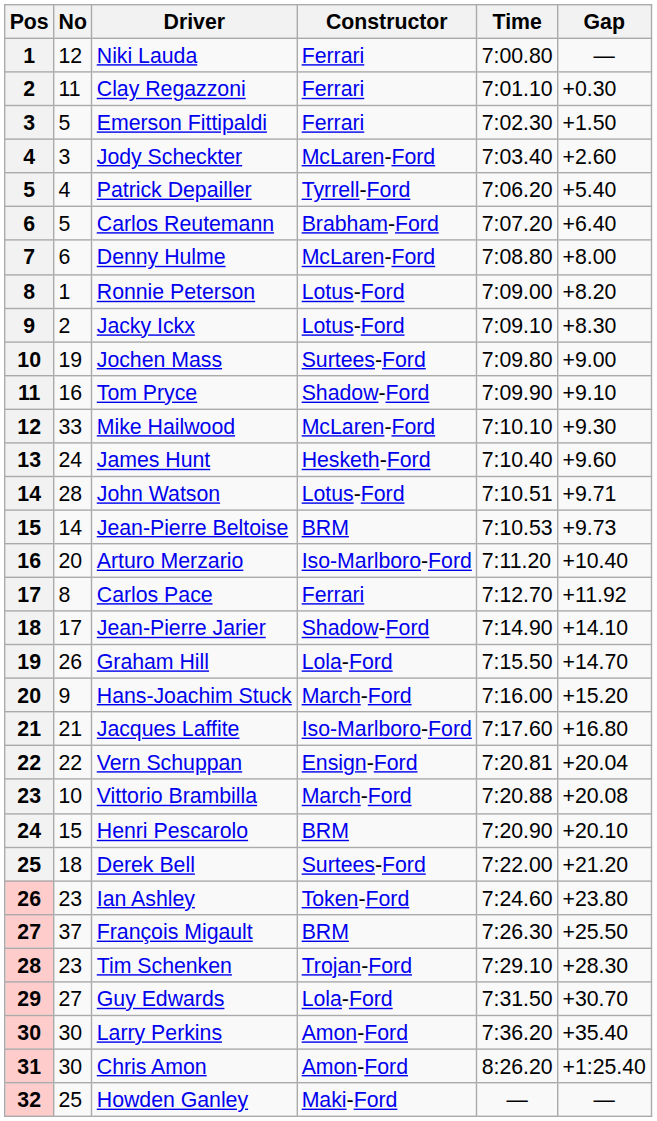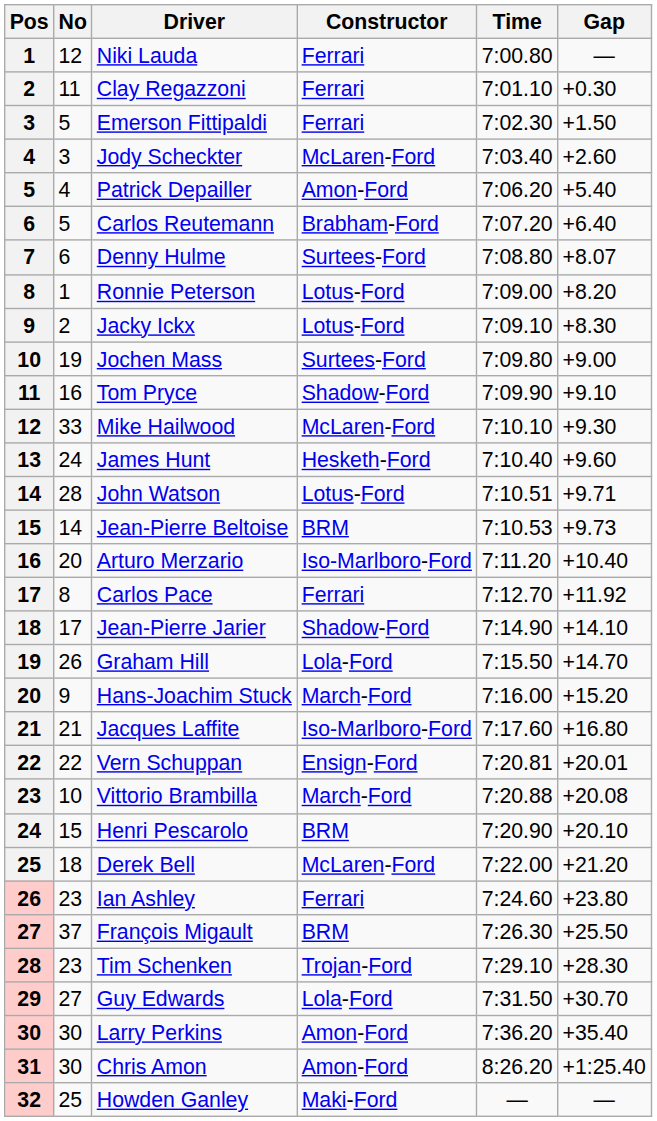 <table class="wikitable sortable" style="font-size: 95%">
 <tr>
 <th>Pos</th>
 <th>No</th>
 <th>Driver</th>
 <th>Constructor</th>
 <th>Time</th>
 <th>Gap</th>
 </tr>
 <tr>
 <th>1</th>
 <td>12</td>
 <td> <a href='#'>Niki Lauda</a></td>
 <td><a href='#'>Ferrari</a></td>
 <td>7:00.80</td>
 <td align="center">—</td>
 </tr>
 <tr>
 <th>2</th>
 <td>11</td>
 <td> <a href='#'>Clay Regazzoni</a></td>
 <td><a href='#'>Ferrari</a></td>
 <td>7:01.10</td>
 <td>+0.30</td>
 </tr>
 <tr>
 <th>3</th>
 <td>5</td>
 <td> <a href='#'>Emerson Fittipaldi</a></td>
 <td><a href='#'>Ferrari</a></td>
 <td>7:02.30</td>
 <td>+1.50</td>
 </tr>
 <tr>
 <th>4</th>
 <td>3</td>
 <td> <a href='#'>Jody Scheckter</a></td>
 <td><a href='#'>McLaren</a>-<a href='#'>Ford</a></td>
 <td>7:03.40</td>
 <td>+2.60</td>
 </tr>
 <tr>
 <th>5</th>
 <td>4</td>
 <td> <a href='#'>Patrick Depailler</a></td>
-<td><a href='#'>Tyrrell</a>-<a href='#'>Ford</a></td>
+<td><a href='#'>Amon</a>-<a href='#'>Ford</a></td>
 <td>7:06.20</td>
 <td>+5.40</td>
 </tr>
 <tr>
 <th>6</th>
 <td>5</td>
 <td> <a href='#'>Carlos Reutemann</a></td>
 <td><a href='#'>Brabham</a>-<a href='#'>Ford</a></td>
 <td>7:07.20</td>
 <td>+6.40</td>
 </tr>
 <tr>
 <th>7</th>
 <td>6</td>
 <td> <a href='#'>Denny Hulme</a></td>
-<td><a href='#'>McLaren</a>-<a href='#'>Ford</a></td>
+<td><a href='#'>Surtees</a>-<a href='#'>Ford</a></td>
 <td>7:08.80</td>
-<td>+8.00</td>
+<td>+8.07</td>
 </tr>
 <tr>
 <th>8</th>
 <td>1</td>
 <td> <a href='#'>Ronnie Peterson</a></td>
 <td><a href='#'>Lotus</a>-<a href='#'>Ford</a></td>
 <td>7:09.00</td>
 <td>+8.20</td>
 </tr>
 <tr>
 <th>9</th>
 <td>2</td>
 <td> <a href='#'>Jacky Ickx</a></td>
 <td><a href='#'>Lotus</a>-<a href='#'>Ford</a></td>
 <td>7:09.10</td>
 <td>+8.30</td>
 </tr>
 <tr>
 <th>10</th>
 <td>19</td>
 <td> <a href='#'>Jochen Mass</a></td>
 <td><a href='#'>Surtees</a>-<a href='#'>Ford</a></td>
 <td>7:09.80</td>
 <td>+9.00</td>
 </tr>
 <tr>
 <th>11</th>
 <td>16</td>
 <td> <a href='#'>Tom Pryce</a></td>
 <td><a href='#'>Shadow</a>-<a href='#'>Ford</a></td>
 <td>7:09.90</td>
 <td>+9.10</td>
 </tr>
 <tr>
 <th>12</th>
 <td>33</td>
 <td> <a href='#'>Mike Hailwood</a></td>
 <td><a href='#'>McLaren</a>-<a href='#'>Ford</a></td>
 <td>7:10.10</td>
 <td>+9.30</td>
 </tr>
 <tr>
 <th>13</th>
 <td>24</td>
 <td> <a href='#'>James Hunt</a></td>
 <td><a href='#'>Hesketh</a>-<a href='#'>Ford</a></td>
 <td>7:10.40</td>
 <td>+9.60</td>
 </tr>
 <tr>
 <th>14</th>
 <td>28</td>
 <td> <a href='#'>John Watson</a></td>
 <td><a href='#'>Lotus</a>-<a href='#'>Ford</a></td>
 <td>7:10.51</td>
 <td>+9.71</td>
 </tr>
 <tr>
 <th>15</th>
 <td>14</td>
 <td> <a href='#'>Jean-Pierre Beltoise</a></td>
 <td><a href='#'>BRM</a></td>
 <td>7:10.53</td>
 <td>+9.73</td>
 </tr>
 <tr>
 <th>16</th>
 <td>20</td>
 <td> <a href='#'>Arturo Merzario</a></td>
 <td><a href='#'>Iso-Marlboro</a>-<a href='#'>Ford</a></td>
 <td>7:11.20</td>
 <td>+10.40</td>
 </tr>
 <tr>
 <th>17</th>
 <td>8</td>
 <td> <a href='#'>Carlos Pace</a></td>
 <td><a href='#'>Ferrari</a></td>
 <td>7:12.70</td>
 <td>+11.92</td>
 </tr>
 <tr>
 <th>18</th>
 <td>17</td>
 <td> <a href='#'>Jean-Pierre Jarier</a></td>
 <td><a href='#'>Shadow</a>-<a href='#'>Ford</a></td>
 <td>7:14.90</td>
 <td>+14.10</td>
 </tr>
 <tr>
 <th>19</th>
 <td>26</td>
 <td> <a href='#'>Graham Hill</a></td>
 <td><a href='#'>Lola</a>-<a href='#'>Ford</a></td>
 <td>7:15.50</td>
 <td>+14.70</td>
 </tr>
 <tr>
 <th>20</th>
 <td>9</td>
 <td> <a href='#'>Hans-Joachim Stuck</a></td>
 <td><a href='#'>March</a>-<a href='#'>Ford</a></td>
 <td>7:16.00</td>
 <td>+15.20</td>
 </tr>
 <tr>
 <th>21</th>
 <td>21</td>
 <td> <a href='#'>Jacques Laffite</a></td>
 <td><a href='#'>Iso-Marlboro</a>-<a href='#'>Ford</a></td>
 <td>7:17.60</td>
 <td>+16.80</td>
 </tr>
 <tr>
 <th>22</th>
 <td>22</td>
 <td> <a href='#'>Vern Schuppan</a></td>
 <td><a href='#'>Ensign</a>-<a href='#'>Ford</a></td>
 <td>7:20.81</td>
-<td>+20.04</td>
+<td>+20.01</td>
 </tr>
 <tr>
 <th>23</th>
 <td>10</td>
 <td> <a href='#'>Vittorio Brambilla</a></td>
 <td><a href='#'>March</a>-<a href='#'>Ford</a></td>
 <td>7:20.88</td>
 <td>+20.08</td>
 </tr>
 <tr>
 <th>24</th>
 <td>15</td>
 <td> <a href='#'>Henri Pescarolo</a></td>
 <td><a href='#'>BRM</a></td>
 <td>7:20.90</td>
 <td>+20.10</td>
 </tr>
 <tr>
 <th>25</th>
 <td>18</td>
 <td> <a href='#'>Derek Bell</a></td>
-<td><a href='#'>Surtees</a>-<a href='#'>Ford</a></td>
+<td><a href='#'>McLaren</a>-<a href='#'>Ford</a></td>
 <td>7:22.00</td>
 <td>+21.20</td>
 </tr>
 <tr>
 <th style="background:#ffcccc;">26</th>
 <td>23</td>
 <td> <a href='#'>Ian Ashley</a></td>
-<td><a href='#'>Token</a>-<a href='#'>Ford</a></td>
+<td><a href='#'>Ferrari</a></td>
 <td>7:24.60</td>
 <td>+23.80</td>
 </tr>
 <tr>
 <th style="background:#ffcccc;">27</th>
 <td>37</td>
 <td> <a href='#'>François Migault</a></td>
 <td><a href='#'>BRM</a></td>
 <td>7:26.30</td>
 <td>+25.50</td>
 </tr>
 <tr>
 <th style="background:#ffcccc;">28</th>
 <td>23</td>
 <td> <a href='#'>Tim Schenken</a></td>
 <td><a href='#'>Trojan</a>-<a href='#'>Ford</a></td>
 <td>7:29.10</td>
 <td>+28.30</td>
 </tr>
 <tr>
 <th style="background:#ffcccc;">29</th>
 <td>27</td>
 <td> <a href='#'>Guy Edwards</a></td>
 <td><a href='#'>Lola</a>-<a href='#'>Ford</a></td>
 <td>7:31.50</td>
 <td>+30.70</td>
 </tr>
 <tr>
 <th style="background:#ffcccc;">30</th>
 <td>30</td>
 <td> <a href='#'>Larry Perkins</a></td>
 <td><a href='#'>Amon</a>-<a href='#'>Ford</a></td>
 <td>7:36.20</td>
 <td>+35.40</td>
 </tr>
 <tr>
 <th style="background:#ffcccc;">31</th>
 <td>30</td>
 <td> <a href='#'>Chris Amon</a></td>
 <td><a href='#'>Amon</a>-<a href='#'>Ford</a></td>
 <td>8:26.20</td>
 <td>+1:25.40</td>
 </tr>
 <tr>
 <th style="background:#ffcccc;">32</th>
 <td>25</td>
 <td> <a href='#'>Howden Ganley</a></td>
 <td><a href='#'>Maki</a>-<a href='#'>Ford</a></td>
 <td align="center">—</td>
 <td align="center">—</td>
 </tr>
 </table>
